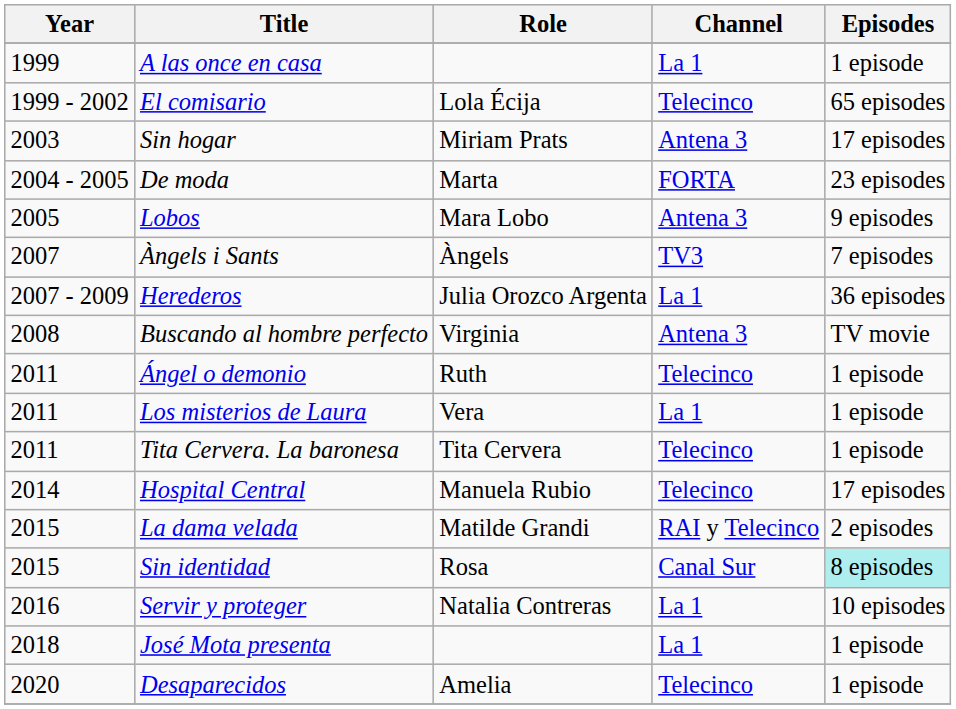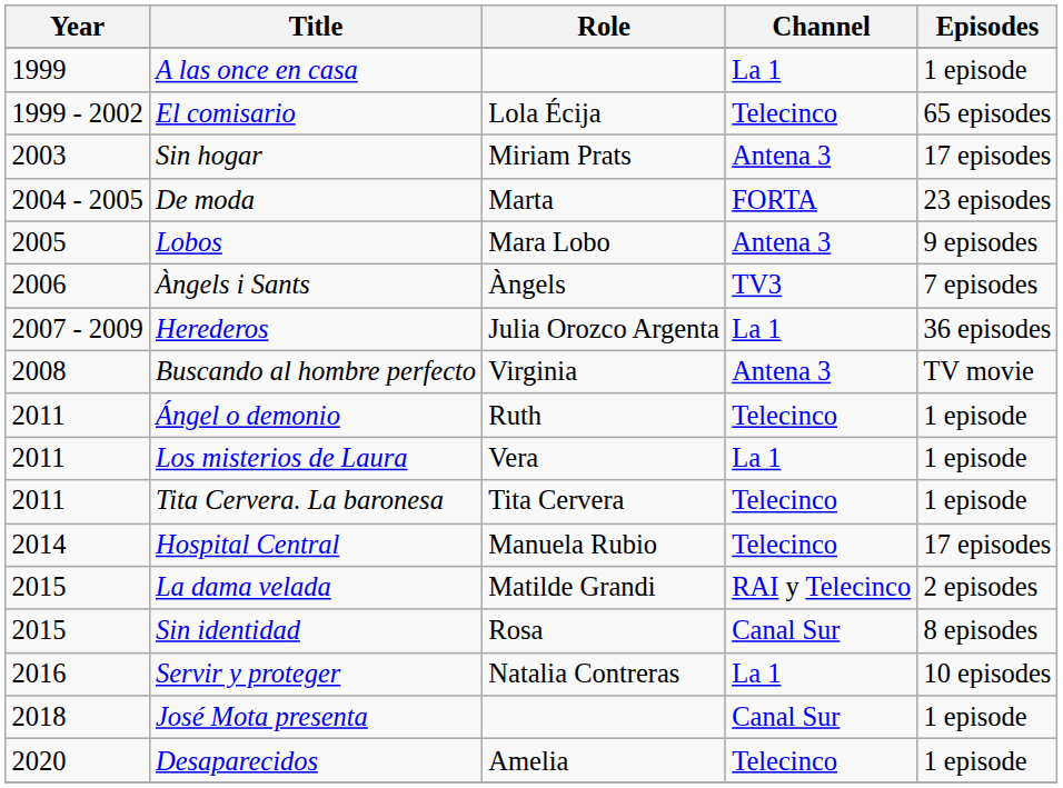 <table class="wikitable sortable">
 <tr>
 <th>Year</th>
 <th>Title</th>
 <th>Role</th>
 <th>Channel</th>
 <th>Episodes</th>
 </tr>
 <tr>
 </tr>
 <tr>
 <td>1999</td>
 <td><em><a href='#'>A las once en casa</a></em></td>
 <td></td>
 <td><a href='#'>La 1</a></td>
 <td>1 episode</td>
 </tr>
 <tr>
 <td>1999 - 2002</td>
 <td><em><a href='#'>El comisario</a></em></td>
 <td>Lola Écija</td>
 <td><a href='#'>Telecinco</a></td>
 <td>65 episodes</td>
 </tr>
 <tr>
 <td>2003</td>
 <td><em>Sin hogar</em></td>
 <td>Miriam Prats</td>
 <td><a href='#'>Antena 3</a></td>
 <td>17 episodes</td>
 </tr>
 <tr>
 <td>2004 - 2005</td>
 <td><em>De moda</em></td>
 <td>Marta</td>
 <td><a href='#'>FORTA</a></td>
 <td>23 episodes</td>
 </tr>
 <tr>
 <td>2005</td>
 <td><em><a href='#'>Lobos</a></em></td>
 <td>Mara Lobo</td>
 <td><a href='#'>Antena 3</a></td>
 <td>9 episodes</td>
 </tr>
 <tr>
-<td>2007</td>
+<td>2006</td>
 <td><em>Àngels i Sants</em></td>
 <td>Àngels</td>
 <td><a href='#'>TV3</a></td>
 <td>7 episodes</td>
 </tr>
 <tr>
 <td>2007 - 2009</td>
 <td><em><a href='#'>Herederos</a></em></td>
 <td>Julia Orozco Argenta</td>
 <td><a href='#'>La 1</a></td>
 <td>36 episodes</td>
 </tr>
 <tr>
 <td>2008</td>
 <td><em>Buscando al hombre perfecto</em></td>
 <td>Virginia</td>
 <td><a href='#'>Antena 3</a></td>
 <td>TV movie</td>
 </tr>
 <tr>
 <td>2011</td>
 <td><em><a href='#'>Ángel o demonio</a></em></td>
 <td>Ruth</td>
 <td><a href='#'>Telecinco</a></td>
 <td>1 episode</td>
 </tr>
 <tr>
 <td>2011</td>
 <td><em><a href='#'>Los misterios de Laura</a></em></td>
 <td>Vera</td>
 <td><a href='#'>La 1</a></td>
 <td>1 episode</td>
 </tr>
 <tr>
 <td>2011</td>
 <td><em>Tita Cervera. La baronesa</em></td>
 <td>Tita Cervera</td>
 <td><a href='#'>Telecinco</a></td>
 <td>1 episode</td>
 </tr>
 <tr>
 <td>2014</td>
 <td><em><a href='#'>Hospital Central</a></em></td>
 <td>Manuela Rubio</td>
 <td><a href='#'>Telecinco</a></td>
 <td>17 episodes</td>
 </tr>
 <tr>
 <td>2015</td>
 <td><em><a href='#'>La dama velada</a></em></td>
 <td>Matilde Grandi</td>
 <td><a href='#'>RAI</a> y <a href='#'>Telecinco</a></td>
 <td>2 episodes</td>
 </tr>
 <tr>
 <td>2015</td>
 <td><em><a href='#'>Sin identidad</a></em></td>
 <td>Rosa</td>
 <td><a href='#'>Canal Sur</a></td>
-<td style="background: paleturquoise;">8 episodes</td>
+<td>8 episodes</td>
 </tr>
 <tr>
 <td>2016</td>
 <td><em><a href='#'>Servir y proteger</a></em></td>
 <td>Natalia Contreras</td>
 <td><a href='#'>La 1</a></td>
 <td>10 episodes</td>
 </tr>
 <tr>
 <td>2018</td>
 <td><em><a href='#'>José Mota presenta</a></em></td>
 <td></td>
-<td><a href='#'>La 1</a></td>
+<td><a href='#'>Canal Sur</a></td>
 <td>1 episode</td>
 </tr>
 <tr>
 <td>2020</td>
 <td><em><a href='#'>Desaparecidos</a></em></td>
 <td>Amelia</td>
 <td><a href='#'>Telecinco</a></td>
 <td>1 episode</td>
 </tr>
 <tr>
 </tr>
 </table>
